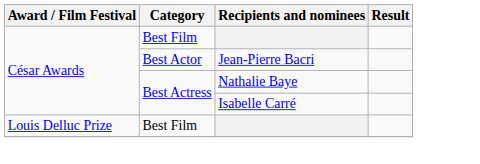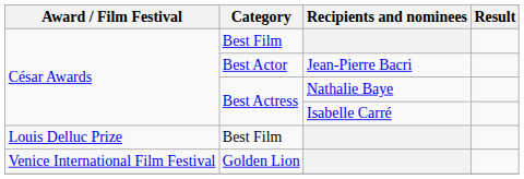 <table class="wikitable plainrowheaders sortable">
 <tr style="background:#ccc; text-align:center;">
 <th scope="col">Award / Film Festival</th>
 <th scope="col">Category</th>
 <th scope="col">Recipients and nominees</th>
 <th scope="col">Result</th>
 </tr>
 <tr>
 <td rowspan=4><a href='#'>César Awards</a></td>
 <td><a href='#'>Best Film</a></td>
 <th></th>
 <td></td>
 </tr>
 <tr>
 <td><a href='#'>Best Actor</a></td>
 <td><a href='#'>Jean-Pierre Bacri</a></td>
 <td></td>
 </tr>
 <tr>
 <td rowspan=2><a href='#'>Best Actress</a></td>
 <td><a href='#'>Nathalie Baye</a></td>
 <td></td>
 </tr>
 <tr>
 <td><a href='#'>Isabelle Carré</a></td>
 <td></td>
 </tr>
 <tr>
 <td><a href='#'>Louis Delluc Prize</a></td>
 <td>Best Film</td>
 <th></th>
 <td></td>
 </tr>
 <tr>
+<td><a href='#'>Venice International Film Festival</a></td>
+<td><a href='#'>Golden Lion</a></td>
+<th></th>
+<td></td>
+</tr>
+<tr>
 </tr>
 </table>
